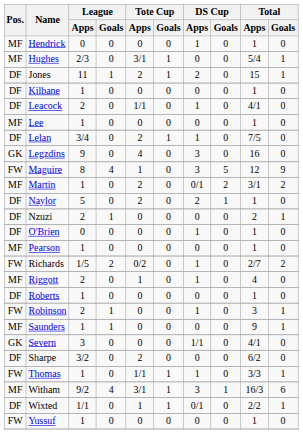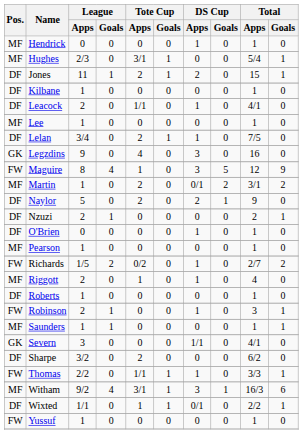 <table class="wikitable" style="text-align:center">
 <tr>
 <th rowspan="2">Pos.</th>
 <th rowspan="2">Name</th>
 <th colspan="2" width="85">League</th>
 <th colspan="2" width="85">Tote Cup</th>
 <th colspan="2" width="85">DS Cup</th>
 <th colspan="2" width="85">Total</th>
 </tr>
 <tr>
 <th>Apps</th>
 <th>Goals</th>
 <th>Apps</th>
 <th>Goals</th>
 <th>Apps</th>
 <th>Goals</th>
 <th>Apps</th>
 <th>Goals</th>
 </tr>
 <tr>
 <td>MF</td>
 <td align="left"> <a href='#'>Hendrick</a></td>
 <td>0</td>
 <td>0</td>
 <td>0</td>
 <td>0</td>
 <td>1</td>
 <td>0</td>
 <td>1</td>
 <td>0</td>
 </tr>
 <tr>
 </tr>
 <tr>
 <td>MF</td>
 <td align="left"> <a href='#'>Hughes</a></td>
 <td>2/3</td>
 <td>0</td>
 <td>3/1</td>
 <td>1</td>
 <td>0</td>
 <td>0</td>
 <td>5/4</td>
 <td>1</td>
 </tr>
 <tr>
 </tr>
 <tr>
 <td>DF</td>
 <td align="left"> Jones</td>
 <td>11</td>
 <td>1</td>
 <td>2</td>
 <td>1</td>
 <td>2</td>
 <td>0</td>
 <td>15</td>
 <td>1</td>
 </tr>
 <tr>
 </tr>
 <tr>
 <td>DF</td>
 <td align="left"> <a href='#'>Kilbane</a></td>
 <td>1</td>
 <td>0</td>
 <td>0</td>
 <td>0</td>
 <td>0</td>
 <td>0</td>
 <td>1</td>
 <td>0</td>
 </tr>
 <tr>
 </tr>
 <tr>
 <td>DF</td>
 <td align="left"> <a href='#'>Leacock</a></td>
 <td>2</td>
 <td>0</td>
 <td>1/1</td>
 <td>0</td>
 <td>1</td>
 <td>0</td>
 <td>4/1</td>
 <td>0</td>
 </tr>
 <tr>
 </tr>
 <tr>
 <td>MF</td>
 <td align="left"> <a href='#'>Lee</a></td>
 <td>1</td>
 <td>0</td>
 <td>0</td>
 <td>0</td>
 <td>0</td>
 <td>0</td>
 <td>1</td>
 <td>0</td>
 </tr>
 <tr>
 </tr>
 <tr>
 <td>DF</td>
 <td align="left"> <a href='#'>Lelan</a></td>
 <td>3/4</td>
 <td>0</td>
 <td>2</td>
 <td>1</td>
 <td>1</td>
 <td>0</td>
 <td>7/5</td>
 <td>0</td>
 </tr>
 <tr>
 </tr>
 <tr>
 <td>GK</td>
 <td align="left"> <a href='#'>Legzdins</a></td>
 <td>9</td>
 <td>0</td>
 <td>4</td>
 <td>0</td>
 <td>3</td>
 <td>0</td>
 <td>16</td>
 <td>0</td>
 </tr>
 <tr>
 </tr>
 <tr>
 <td>FW</td>
 <td align="left"> <a href='#'>Maguire</a></td>
 <td>8</td>
 <td>4</td>
 <td>1</td>
 <td>0</td>
 <td>3</td>
 <td>5</td>
 <td>12</td>
 <td>9</td>
 </tr>
 <tr>
 </tr>
 <tr>
 <td>MF</td>
 <td align="left"> <a href='#'>Martin</a></td>
 <td>1</td>
 <td>0</td>
 <td>2</td>
 <td>0</td>
 <td>0/1</td>
 <td>2</td>
 <td>3/1</td>
 <td>2</td>
 </tr>
 <tr>
 </tr>
 <tr>
 <td>DF</td>
 <td align="left"> <a href='#'>Naylor</a></td>
 <td>5</td>
 <td>0</td>
 <td>2</td>
 <td>0</td>
 <td>2</td>
 <td>1</td>
-<td>1</td>
+<td>9</td>
 <td>0</td>
 </tr>
 <tr>
 </tr>
 <tr>
 <td>DF</td>
 <td align="left"> Nzuzi</td>
 <td>2</td>
 <td>1</td>
 <td>0</td>
 <td>0</td>
 <td>0</td>
 <td>0</td>
 <td>2</td>
 <td>1</td>
 </tr>
 <tr>
 </tr>
 <tr>
 <td>DF</td>
 <td align="left"> <a href='#'>O'Brien</a></td>
 <td>0</td>
 <td>0</td>
 <td>0</td>
 <td>0</td>
 <td>1</td>
 <td>0</td>
 <td>1</td>
 <td>0</td>
 </tr>
 <tr>
 </tr>
 <tr>
 <td>MF</td>
 <td align="left"> <a href='#'>Pearson</a></td>
 <td>1</td>
 <td>0</td>
 <td>0</td>
 <td>0</td>
 <td>0</td>
 <td>0</td>
 <td>1</td>
 <td>0</td>
 </tr>
 <tr>
 </tr>
 <tr>
 <td>FW</td>
 <td align="left"> Richards</td>
 <td>1/5</td>
 <td>2</td>
 <td>0/2</td>
 <td>0</td>
 <td>1</td>
 <td>0</td>
 <td>2/7</td>
 <td>2</td>
 </tr>
 <tr>
 </tr>
 <tr>
 <td>MF</td>
 <td align="left"> <a href='#'>Riggott</a></td>
 <td>2</td>
 <td>0</td>
 <td>1</td>
 <td>0</td>
 <td>1</td>
 <td>0</td>
 <td>4</td>
 <td>0</td>
 </tr>
 <tr>
 </tr>
 <tr>
 <td>DF</td>
 <td align="left"> <a href='#'>Roberts</a></td>
 <td>1</td>
 <td>0</td>
 <td>0</td>
 <td>0</td>
 <td>0</td>
 <td>0</td>
 <td>1</td>
 <td>0</td>
 </tr>
 <tr>
 </tr>
 <tr>
 <td>FW</td>
 <td align="left"> <a href='#'>Robinson</a></td>
 <td>2</td>
 <td>1</td>
 <td>0</td>
 <td>0</td>
 <td>1</td>
 <td>0</td>
 <td>3</td>
 <td>1</td>
 </tr>
 <tr>
 </tr>
 <tr>
 <td>MF</td>
 <td align="left"> <a href='#'>Saunders</a></td>
 <td>1</td>
 <td>1</td>
 <td>0</td>
 <td>0</td>
 <td>0</td>
 <td>0</td>
-<td>9</td>
+<td>1</td>
 <td>1</td>
 </tr>
 <tr>
 </tr>
 <tr>
 <td>GK</td>
 <td align="left"> <a href='#'>Severn</a></td>
 <td>3</td>
 <td>0</td>
 <td>0</td>
 <td>0</td>
 <td>1/1</td>
 <td>0</td>
 <td>4/1</td>
 <td>0</td>
 </tr>
 <tr>
 </tr>
 <tr>
 <td>DF</td>
 <td align="left"> Sharpe</td>
 <td>3/2</td>
 <td>0</td>
 <td>2</td>
 <td>0</td>
 <td>0</td>
 <td>0</td>
 <td>6/2</td>
 <td>0</td>
 </tr>
 <tr>
 </tr>
 <tr>
 <td>FW</td>
 <td align="left"> <a href='#'>Thomas</a></td>
-<td>1</td>
+<td>2/2</td>
 <td>0</td>
 <td>1/1</td>
 <td>1</td>
 <td>1</td>
 <td>0</td>
 <td>3/3</td>
 <td>1</td>
 </tr>
 <tr>
 </tr>
 <tr>
 <td>MF</td>
 <td align="left"> Witham</td>
 <td>9/2</td>
 <td>4</td>
 <td>3/1</td>
 <td>1</td>
 <td>3</td>
 <td>1</td>
 <td>16/3</td>
 <td>6</td>
 </tr>
 <tr>
 </tr>
 <tr>
 <td>DF</td>
 <td align="left"> Wixted</td>
 <td>1/1</td>
 <td>0</td>
 <td>1</td>
 <td>1</td>
 <td>0/1</td>
 <td>0</td>
 <td>2/2</td>
 <td>1</td>
 </tr>
 <tr>
 </tr>
 <tr>
 <td>FW</td>
 <td align="left"> <a href='#'>Yussuf</a></td>
 <td>1</td>
 <td>0</td>
 <td>0</td>
 <td>0</td>
 <td>0</td>
 <td>0</td>
 <td>1</td>
 <td>0</td>
 </tr>
 <tr>
 </tr>
 <tr>
 </tr>
 </table>
